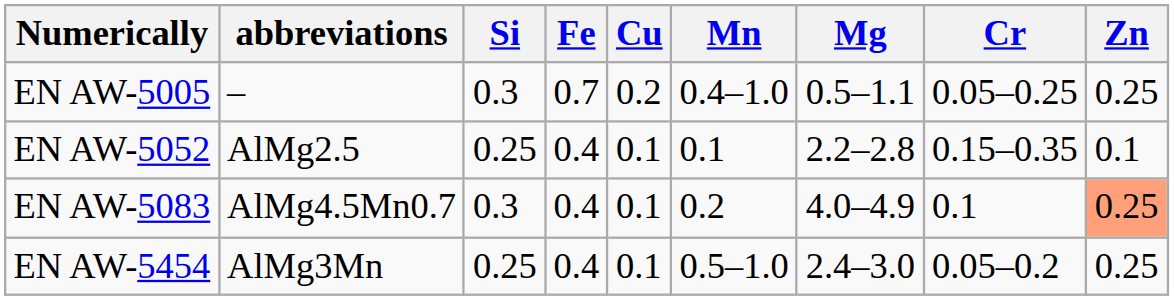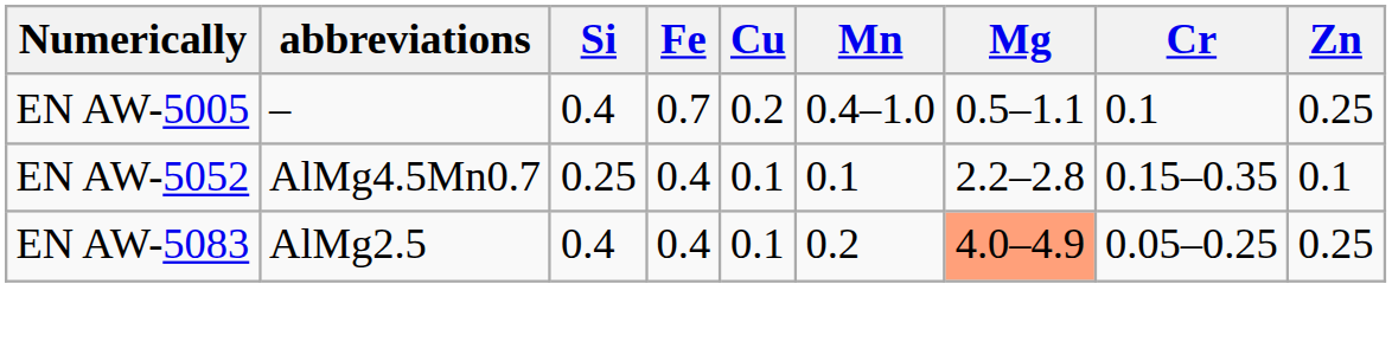 <table class="wikitable">
 <tr>
 <th>Numerically</th>
 <th>abbreviations</th>
 <th><a href='#'>Si</a></th>
 <th><a href='#'>Fe</a></th>
 <th><a href='#'>Cu</a></th>
 <th><a href='#'>Mn</a></th>
 <th><a href='#'>Mg</a></th>
 <th><a href='#'>Cr</a></th>
 <th><a href='#'>Zn</a></th>
 </tr>
 <tr>
 <td>EN AW-<a href='#'>5005</a></td>
 <td>–</td>
-<td>0.3</td>
+<td>0.4</td>
 <td>0.7</td>
 <td>0.2</td>
 <td>0.4–1.0</td>
 <td>0.5–1.1</td>
-<td>0.05–0.25</td>
+<td>0.1</td>
 <td>0.25</td>
 </tr>
 <tr>
 <td>EN AW-<a href='#'>5052</a></td>
-<td>AlMg2.5</td>
+<td>AlMg4.5Mn0.7</td>
 <td>0.25</td>
 <td>0.4</td>
 <td>0.1</td>
 <td>0.1</td>
 <td>2.2–2.8</td>
 <td>0.15–0.35</td>
 <td>0.1</td>
 </tr>
 <tr>
 <td>EN AW-<a href='#'>5083</a></td>
-<td>AlMg4.5Mn0.7</td>
-<td>0.3</td>
+<td>AlMg2.5</td>
+<td>0.4</td>
 <td>0.4</td>
 <td>0.1</td>
 <td>0.2</td>
-<td>4.0–4.9</td>
-<td>0.1</td>
-<td style="background: lightsalmon;">0.25</td>
-</tr>
-<tr>
-<td>EN AW-<a href='#'>5454</a></td>
-<td>AlMg3Mn</td>
-<td>0.25</td>
-<td>0.4</td>
-<td>0.1</td>
-<td>0.5–1.0</td>
-<td>2.4–3.0</td>
-<td>0.05–0.2</td>
+<td style="background: lightsalmon;">4.0–4.9</td>
+<td>0.05–0.25</td>
 <td>0.25</td>
 </tr>
 </table>
